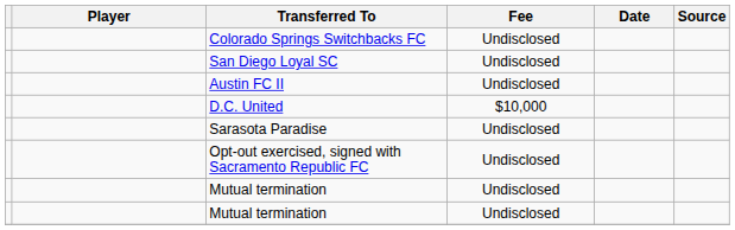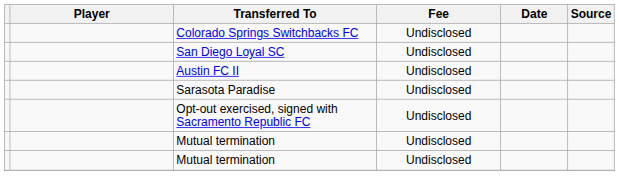 <table class="wikitable plainrowheaders sortable" style="font-size:95%">
 <tr>
 <th></th>
 <th scope="col" style="width:200px;">Player</th>
 <th scope="col" style="width:250px;">Transferred To</th>
 <th scope="col" style="width:150px;">Fee</th>
 <th scope="col" style="width:78px;">Date</th>
 <th>Source</th>
 </tr>
 <tr>
 <td align=center></td>
 <td></td>
 <td> <a href='#'>Colorado Springs Switchbacks FC</a></td>
 <td align=center>Undisclosed</td>
 <td align=center></td>
 <td align=center></td>
 </tr>
 <tr>
 <td align=center></td>
 <td></td>
 <td> <a href='#'>San Diego Loyal SC</a></td>
 <td align=center>Undisclosed</td>
 <td align=center></td>
 <td align=center></td>
 </tr>
 <tr>
 <td align=center></td>
 <td></td>
 <td> <a href='#'>Austin FC II</a></td>
 <td align=center>Undisclosed</td>
-<td align=center></td>
-<td align=center></td>
-</tr>
-<tr>
-<td align=center></td>
-<td></td>
-<td> <a href='#'>D.C. United</a></td>
-<td align=center>$10,000</td>
 <td align=center></td>
 <td align=center></td>
 </tr>
 <tr>
 <td align=center></td>
 <td></td>
 <td> Sarasota Paradise</td>
 <td align=center>Undisclosed</td>
 <td align=center></td>
 <td align=center></td>
 </tr>
 <tr>
 <td align=center></td>
 <td></td>
 <td>Opt-out exercised, signed with  <a href='#'>Sacramento Republic FC</a></td>
 <td align=center>Undisclosed</td>
 <td align=center></td>
 <td align=center></td>
 </tr>
 <tr>
 <td align=center></td>
 <td></td>
 <td>Mutual termination</td>
 <td align=center>Undisclosed</td>
 <td align=center></td>
 <td align=center></td>
 </tr>
 <tr>
 <td align=center></td>
 <td></td>
 <td>Mutual termination</td>
 <td align=center>Undisclosed</td>
 <td align=center></td>
 <td align=center></td>
 </tr>
 <tr>
 </tr>
 </table>
